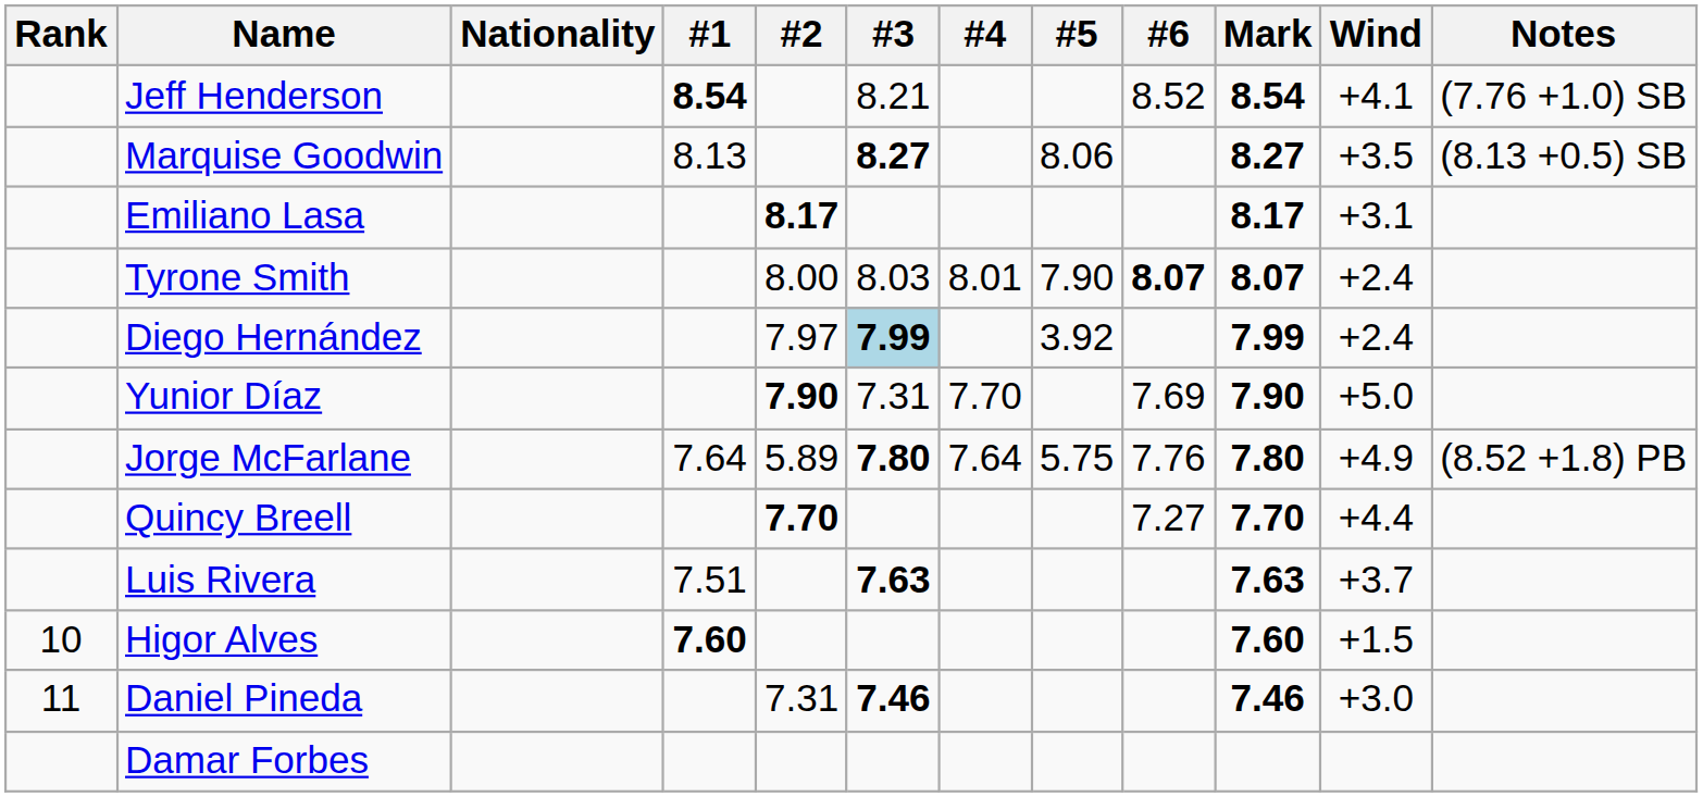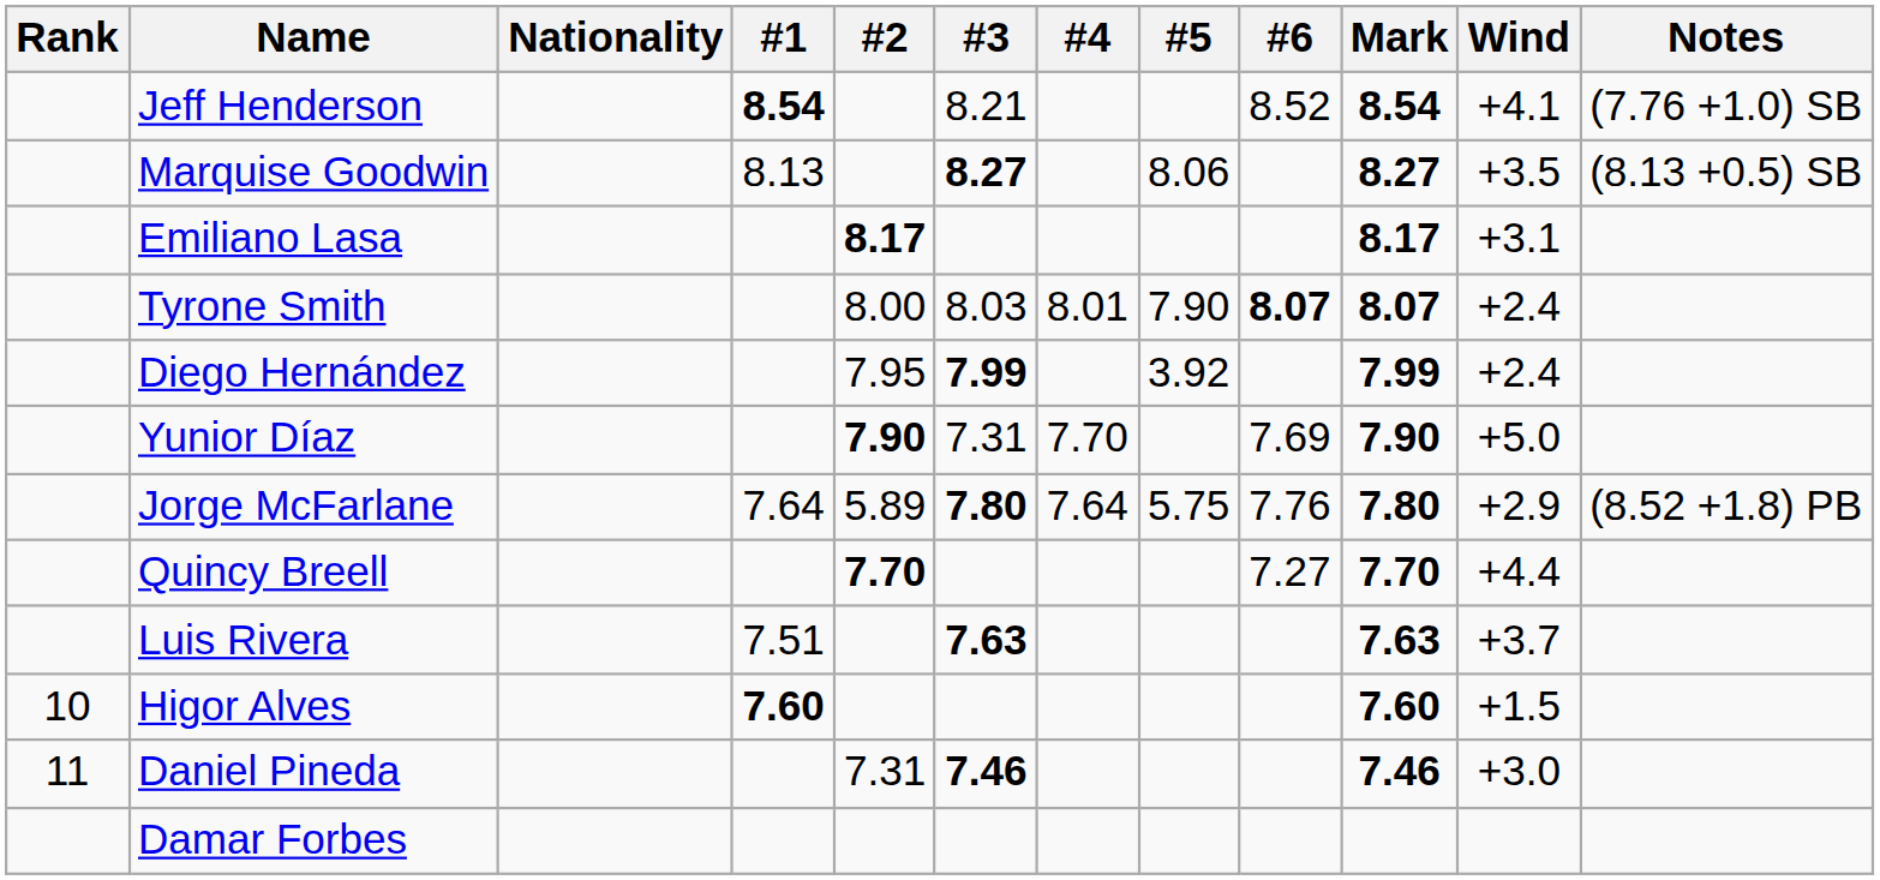 <table class="wikitable sortable" style="text-align:center">
 <tr>
 <th>Rank</th>
 <th>Name</th>
 <th>Nationality</th>
 <th>#1</th>
 <th>#2</th>
 <th>#3</th>
 <th>#4</th>
 <th>#5</th>
 <th>#6</th>
 <th>Mark</th>
 <th>Wind</th>
 <th>Notes</th>
 </tr>
 <tr>
 <td></td>
 <td align=left><a href='#'>Jeff Henderson</a></td>
 <td align=left></td>
 <td><strong>8.54</strong></td>
 <td></td>
 <td>8.21</td>
 <td></td>
 <td></td>
 <td>8.52</td>
 <td><strong>8.54</strong></td>
 <td>+4.1</td>
 <td>(7.76 +1.0) SB</td>
 </tr>
 <tr>
 <td></td>
 <td align=left><a href='#'>Marquise Goodwin</a></td>
 <td align=left></td>
 <td>8.13</td>
 <td></td>
 <td><strong>8.27</strong></td>
 <td></td>
 <td>8.06</td>
 <td></td>
 <td><strong>8.27</strong></td>
 <td>+3.5</td>
 <td>(8.13 +0.5) SB</td>
 </tr>
 <tr>
 <td></td>
 <td align=left><a href='#'>Emiliano Lasa</a></td>
 <td align=left></td>
 <td></td>
 <td><strong>8.17</strong></td>
 <td></td>
 <td></td>
 <td></td>
 <td></td>
 <td><strong>8.17</strong></td>
 <td>+3.1</td>
 <td></td>
 </tr>
 <tr>
 <td></td>
 <td align=left><a href='#'>Tyrone Smith</a></td>
 <td align=left></td>
 <td></td>
 <td>8.00</td>
 <td>8.03</td>
 <td>8.01</td>
 <td>7.90</td>
 <td><strong>8.07</strong></td>
 <td><strong>8.07</strong></td>
 <td>+2.4</td>
 <td></td>
 </tr>
 <tr>
 <td></td>
 <td align=left><a href='#'>Diego Hernández</a></td>
 <td align=left></td>
 <td></td>
-<td>7.97</td>
-<td style="background: lightblue;"><strong>7.99</strong></td>
+<td>7.95</td>
+<td><strong>7.99</strong></td>
 <td></td>
 <td>3.92</td>
 <td></td>
 <td><strong>7.99</strong></td>
 <td>+2.4</td>
 <td></td>
 </tr>
 <tr>
 <td></td>
 <td align=left><a href='#'>Yunior Díaz</a></td>
 <td align=left></td>
 <td></td>
 <td><strong>7.90</strong></td>
 <td>7.31</td>
 <td>7.70</td>
 <td></td>
 <td>7.69</td>
 <td><strong>7.90</strong></td>
 <td>+5.0</td>
 <td></td>
 </tr>
 <tr>
 <td></td>
 <td align=left><a href='#'>Jorge McFarlane</a></td>
 <td align=left></td>
 <td>7.64</td>
 <td>5.89</td>
 <td><strong>7.80</strong></td>
 <td>7.64</td>
 <td>5.75</td>
 <td>7.76</td>
 <td><strong>7.80</strong></td>
-<td>+4.9</td>
+<td>+2.9</td>
 <td>(8.52 +1.8) PB</td>
 </tr>
 <tr>
 <td></td>
 <td align=left><a href='#'>Quincy Breell</a></td>
 <td align=left></td>
 <td></td>
 <td><strong>7.70</strong></td>
 <td></td>
 <td></td>
 <td></td>
 <td>7.27</td>
 <td><strong>7.70</strong></td>
 <td>+4.4</td>
 <td></td>
 </tr>
 <tr>
 <td></td>
 <td align=left><a href='#'>Luis Rivera</a></td>
 <td align=left></td>
 <td>7.51</td>
 <td></td>
 <td><strong>7.63</strong></td>
 <td></td>
 <td></td>
 <td></td>
 <td><strong>7.63</strong></td>
 <td>+3.7</td>
 <td></td>
 </tr>
 <tr>
 <td>10</td>
 <td align=left><a href='#'>Higor Alves</a></td>
 <td align=left></td>
 <td><strong>7.60</strong></td>
 <td></td>
 <td></td>
 <td></td>
 <td></td>
 <td></td>
 <td><strong>7.60</strong></td>
 <td>+1.5</td>
 <td></td>
 </tr>
 <tr>
 <td>11</td>
 <td align=left><a href='#'>Daniel Pineda</a></td>
 <td align=left></td>
 <td></td>
 <td>7.31</td>
 <td><strong>7.46</strong></td>
 <td></td>
 <td></td>
 <td></td>
 <td><strong>7.46</strong></td>
 <td>+3.0</td>
 <td></td>
 </tr>
 <tr>
 <td></td>
 <td align=left><a href='#'>Damar Forbes</a></td>
 <td align=left></td>
 <td></td>
 <td></td>
 <td></td>
 <td></td>
 <td></td>
 <td></td>
 <td><strong></strong></td>
 <td></td>
 <td></td>
 </tr>
 </table>
